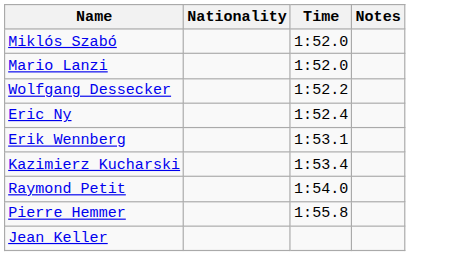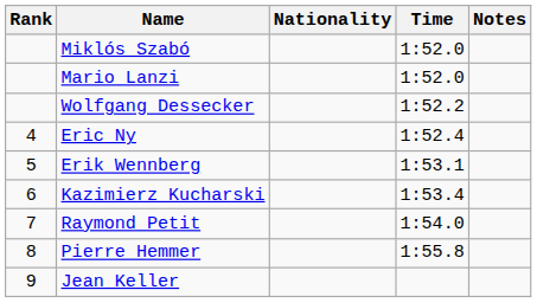 <table class="wikitable sortable" style="text-align:center">
 <tr>
+<th>Rank</th>
 <th>Name</th>
 <th>Nationality</th>
 <th>Time</th>
 <th>Notes</th>
 </tr>
 <tr>
+<td></td>
 <td align=left><a href='#'>Miklós Szabó</a></td>
 <td align=left></td>
 <td>1:52.0</td>
 <td></td>
 </tr>
 <tr>
+<td></td>
 <td align=left><a href='#'>Mario Lanzi</a></td>
 <td align=left></td>
 <td>1:52.0</td>
 <td></td>
 </tr>
 <tr>
+<td></td>
 <td align=left><a href='#'>Wolfgang Dessecker</a></td>
 <td align=left></td>
 <td>1:52.2</td>
 <td></td>
 </tr>
 <tr>
+<td>4</td>
 <td align=left><a href='#'>Eric Ny</a></td>
 <td align=left></td>
 <td>1:52.4</td>
 <td></td>
 </tr>
 <tr>
+<td>5</td>
 <td align=left><a href='#'>Erik Wennberg</a></td>
 <td align=left></td>
 <td>1:53.1</td>
 <td></td>
 </tr>
 <tr>
+<td>6</td>
 <td align=left><a href='#'>Kazimierz Kucharski</a></td>
 <td align=left></td>
 <td>1:53.4</td>
 <td></td>
 </tr>
 <tr>
+<td>7</td>
 <td align=left><a href='#'>Raymond Petit</a></td>
 <td align=left></td>
 <td>1:54.0</td>
 <td></td>
 </tr>
 <tr>
+<td>8</td>
 <td align=left><a href='#'>Pierre Hemmer</a></td>
 <td align=left></td>
 <td>1:55.8</td>
 <td></td>
 </tr>
 <tr>
+<td>9</td>
 <td align=left><a href='#'>Jean Keller</a></td>
 <td align=left></td>
 <td></td>
 <td></td>
 </tr>
 </table>
